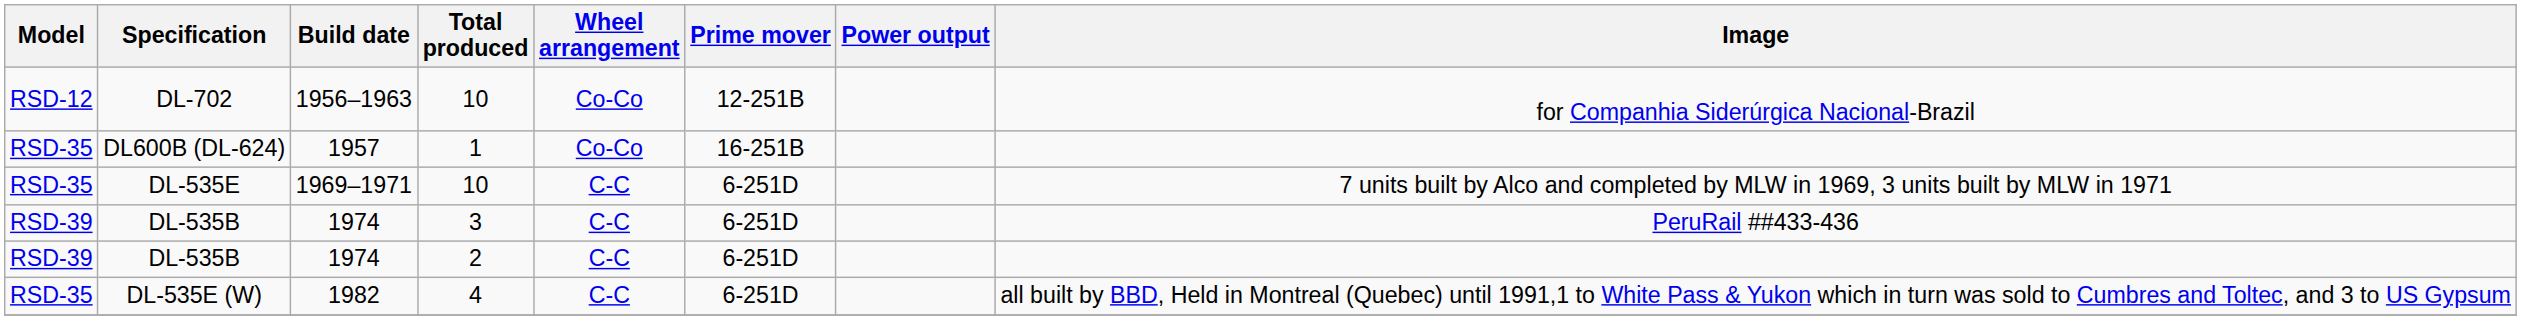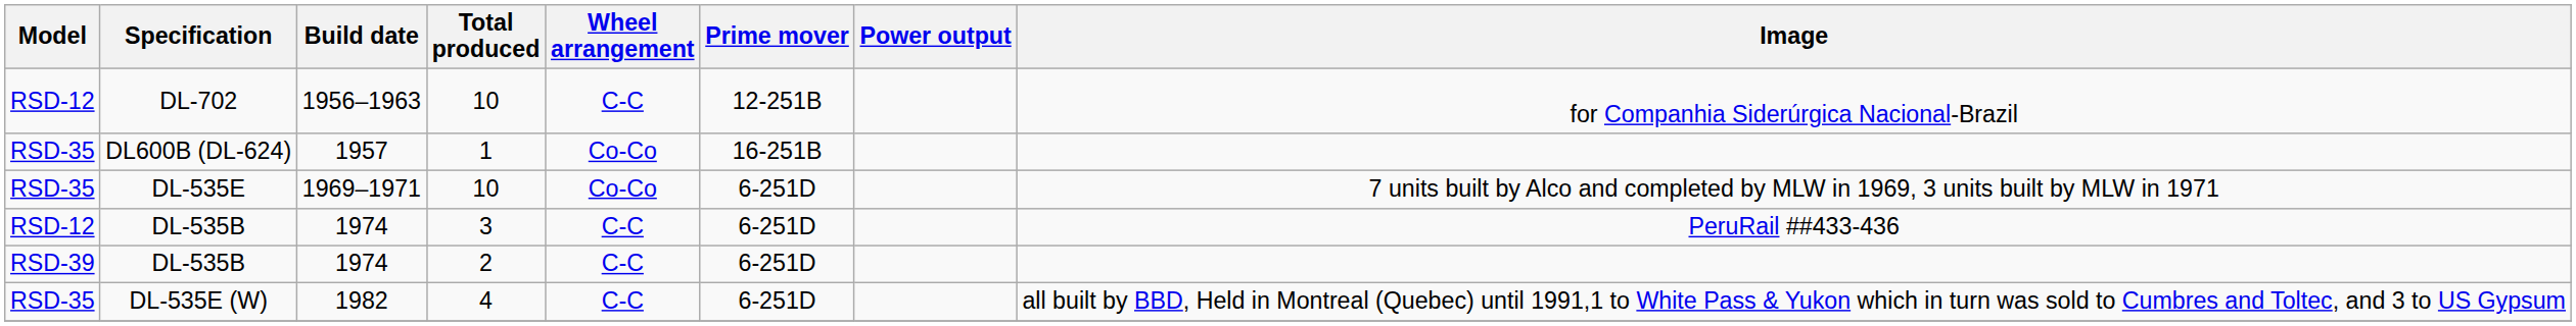 <table class="wikitable sortable">
 <tr>
 <th>Model</th>
 <th>Specification</th>
 <th>Build date</th>
 <th>Total<br>produced</th>
 <th class="unsortable"><a href='#'>Wheel<br>arrangement</a></th>
 <th><a href='#'>Prime mover</a></th>
 <th><a href='#'>Power output</a></th>
 <th class="unsortable">Image</th>
 </tr>
 <tr style=text-align:center>
 <td><a href='#'>RSD-12</a></td>
 <td>DL-702</td>
 <td>1956–1963</td>
 <td>10</td>
-<td><a href='#'>Co-Co</a></td>
+<td><a href='#'>C-C</a></td>
 <td>12-251B</td>
 <td></td>
 <td><br>for <a href='#'>Companhia Siderúrgica Nacional</a>-Brazil</td>
 </tr>
 <tr style=text-align:center>
 <td><a href='#'>RSD-35</a></td>
 <td>DL600B (DL-624)</td>
 <td>1957</td>
 <td>1</td>
 <td><a href='#'>Co-Co</a></td>
 <td>16-251B</td>
 <td></td>
 <td></td>
 </tr>
 <tr style=text-align:center>
 <td><a href='#'>RSD-35</a></td>
 <td>DL-535E</td>
 <td>1969–1971</td>
 <td>10</td>
-<td><a href='#'>C-C</a></td>
+<td><a href='#'>Co-Co</a></td>
 <td>6-251D</td>
 <td></td>
 <td>7 units built by Alco and completed by MLW in 1969, 3 units built by MLW in 1971</td>
 </tr>
 <tr style=text-align:center>
-<td><a href='#'>RSD-39</a></td>
+<td><a href='#'>RSD-12</a></td>
 <td>DL-535B</td>
 <td>1974</td>
 <td>3</td>
 <td><a href='#'>C-C</a></td>
 <td>6-251D</td>
 <td></td>
 <td><a href='#'>PeruRail</a> ##433-436</td>
 </tr>
 <tr style=text-align:center>
 <td><a href='#'>RSD-39</a></td>
 <td>DL-535B</td>
 <td>1974</td>
 <td>2</td>
 <td><a href='#'>C-C</a></td>
 <td>6-251D</td>
 <td></td>
 <td></td>
 </tr>
 <tr style=text-align:center>
 <td><a href='#'>RSD-35</a></td>
 <td>DL-535E (W)</td>
 <td>1982</td>
 <td>4</td>
 <td><a href='#'>C-C</a></td>
 <td>6-251D</td>
 <td></td>
 <td>all built by <a href='#'>BBD</a>, Held in Montreal (Quebec) until 1991,1 to <a href='#'>White Pass & Yukon</a> which in turn was sold to <a href='#'>Cumbres and Toltec</a>, and 3 to <a href='#'>US Gypsum</a></td>
 </tr>
 <tr style=text-align:center>
 </tr>
 </table>
